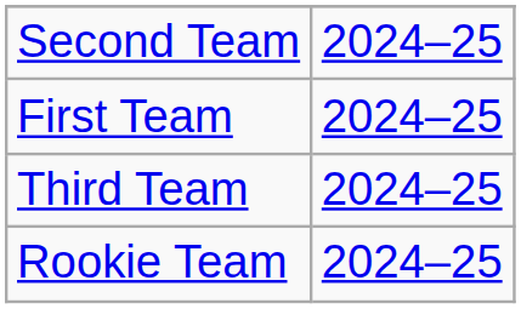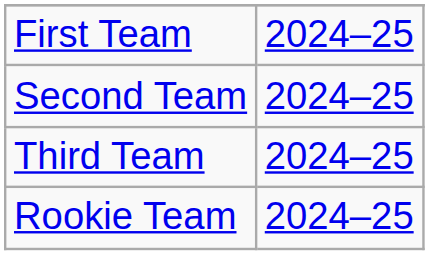 <table class="wikitable">
 <tr>
 </tr>
 <tr>
-<td><a href='#'>Second Team</a></td>
+<td><a href='#'>First Team</a></td>
 <td><a href='#'>2024–25</a></td>
 </tr>
 <tr>
-<td><a href='#'>First Team</a></td>
+<td><a href='#'>Second Team</a></td>
 <td><a href='#'>2024–25</a></td>
 </tr>
 <tr>
 <td><a href='#'>Third Team</a></td>
 <td><a href='#'>2024–25</a></td>
 </tr>
 <tr>
 <td><a href='#'>Rookie Team</a></td>
 <td><a href='#'>2024–25</a></td>
 </tr>
 </table>
